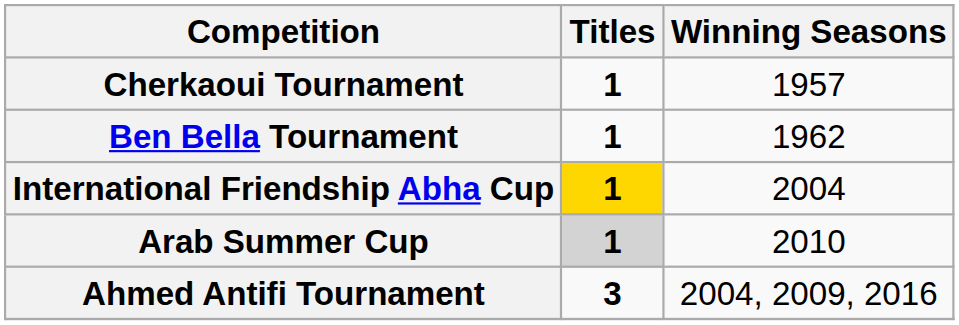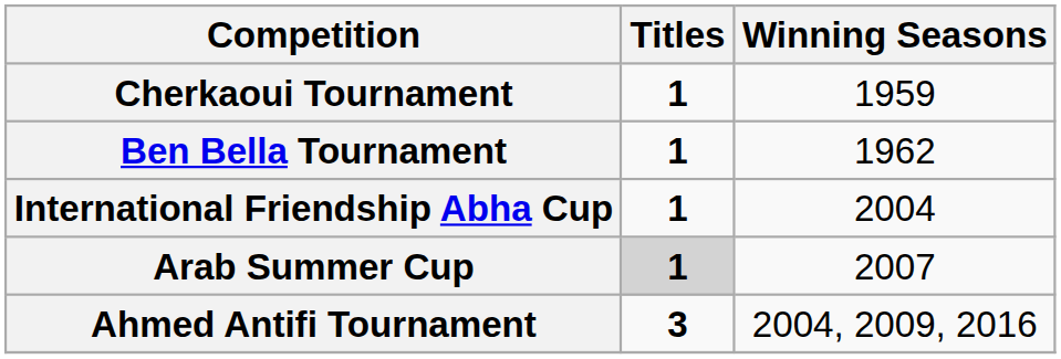 <table class="wikitable plainrowheaders" style="font-size:95%; text-align:center;">
 <tr>
 <th>Competition</th>
 <th>Titles</th>
 <th>Winning Seasons</th>
 </tr>
 <tr>
 <th scope=col>Cherkaoui Tournament</th>
 <td align="center"><strong>1</strong></td>
-<td>1957</td>
+<td>1959</td>
 </tr>
 <tr>
 <th scope=col><a href='#'>Ben Bella</a> Tournament</th>
 <td align="center"><strong>1</strong></td>
 <td>1962</td>
 </tr>
 <tr>
 <th scope=col>International Friendship <a href='#'>Abha</a> Cup</th>
-<td align="center" style="background: gold;"><strong>1</strong></td>
+<td align="center"><strong>1</strong></td>
 <td>2004</td>
 </tr>
 <tr>
 <th scope=col>Arab Summer Cup</th>
 <td align="center" style="background: lightgrey;"><strong>1</strong></td>
-<td>2010</td>
+<td>2007</td>
 </tr>
 <tr>
 <th scope=col>Ahmed Antifi Tournament</th>
 <td align="center"><strong>3</strong></td>
 <td>2004, 2009, 2016</td>
 </tr>
 <tr>
 </tr>
 </table>
